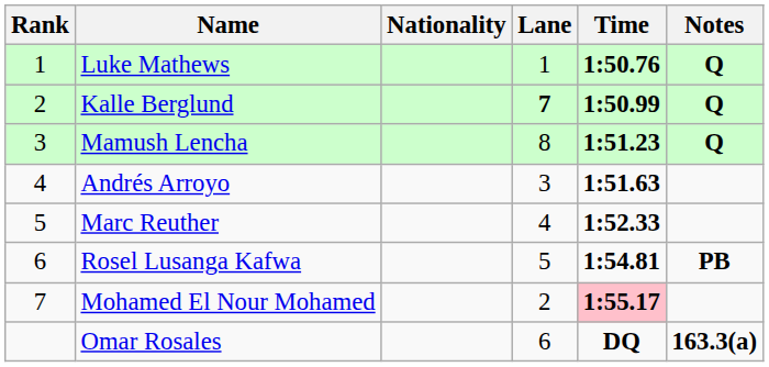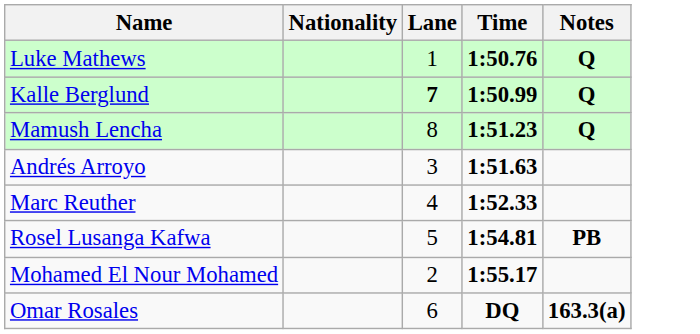 <table class="wikitable sortable" style="text-align:center">
 <tr>
-<th>Rank</th>
 <th>Name</th>
 <th>Nationality</th>
 <th>Lane</th>
 <th>Time</th>
 <th>Notes</th>
 </tr>
 <tr bgcolor=ccffcc>
-<td>1</td>
 <td align=left><a href='#'>Luke Mathews</a></td>
 <td align=left></td>
 <td>1</td>
 <td><strong>1:50.76</strong></td>
 <td><strong>Q</strong></td>
 </tr>
 <tr bgcolor=ccffcc>
-<td>2</td>
 <td align=left><a href='#'>Kalle Berglund</a></td>
 <td align=left></td>
 <td><strong>7</strong></td>
 <td><strong>1:50.99</strong></td>
 <td><strong>Q</strong></td>
 </tr>
 <tr bgcolor=ccffcc>
-<td>3</td>
 <td align=left><a href='#'>Mamush Lencha</a></td>
 <td align=left></td>
 <td>8</td>
 <td><strong>1:51.23</strong></td>
 <td><strong>Q</strong></td>
 </tr>
 <tr>
-<td>4</td>
 <td align=left><a href='#'>Andrés Arroyo</a></td>
 <td align=left></td>
 <td>3</td>
 <td><strong>1:51.63</strong></td>
 <td></td>
 </tr>
 <tr>
-<td>5</td>
 <td align=left><a href='#'>Marc Reuther</a></td>
 <td align=left></td>
 <td>4</td>
 <td><strong>1:52.33</strong></td>
 <td></td>
 </tr>
 <tr>
-<td>6</td>
 <td align=left><a href='#'>Rosel Lusanga Kafwa</a></td>
 <td align=left></td>
 <td>5</td>
 <td><strong>1:54.81</strong></td>
 <td><strong>PB</strong></td>
 </tr>
 <tr>
-<td>7</td>
 <td align=left><a href='#'>Mohamed El Nour Mohamed</a></td>
 <td align=left></td>
 <td>2</td>
-<td style="background: pink;"><strong>1:55.17</strong></td>
+<td><strong>1:55.17</strong></td>
 <td></td>
 </tr>
 <tr>
-<td></td>
 <td align=left><a href='#'>Omar Rosales</a></td>
 <td align=left></td>
 <td>6</td>
 <td><strong>DQ</strong></td>
 <td><strong>163.3(a)</strong></td>
 </tr>
 </table>
